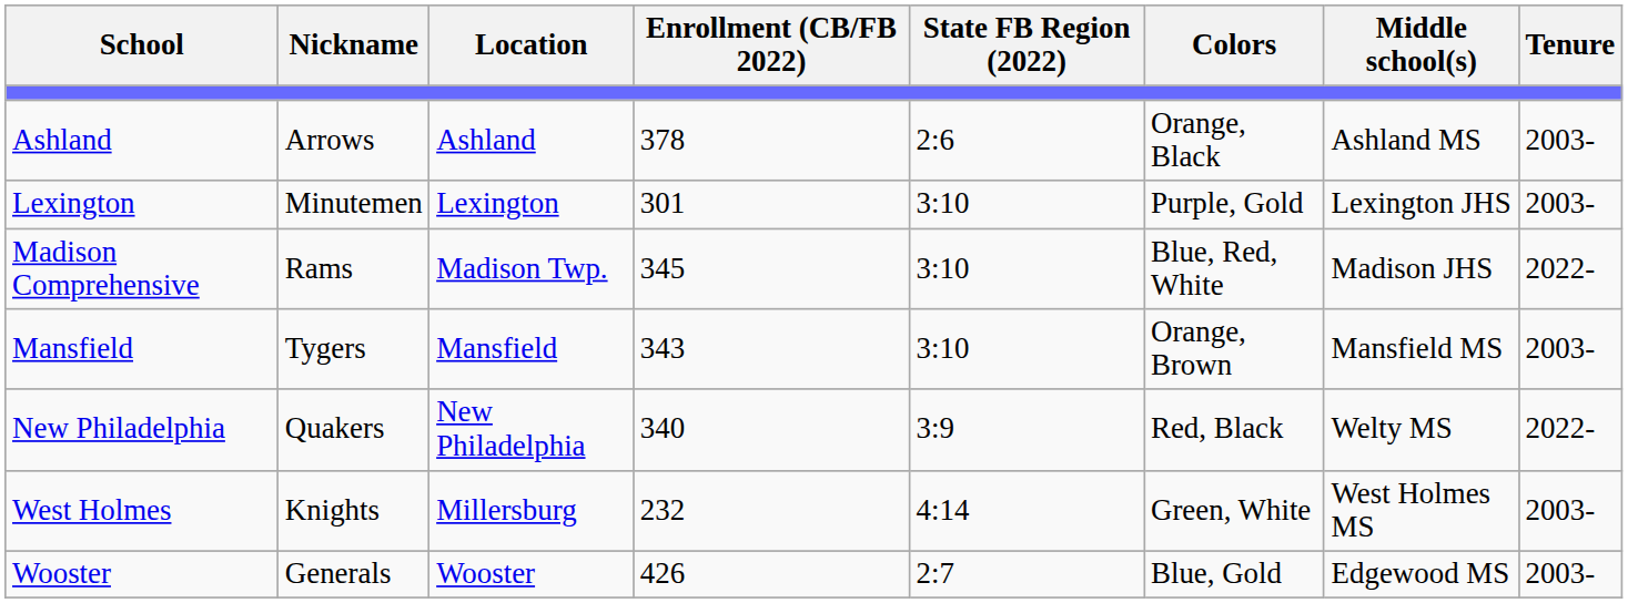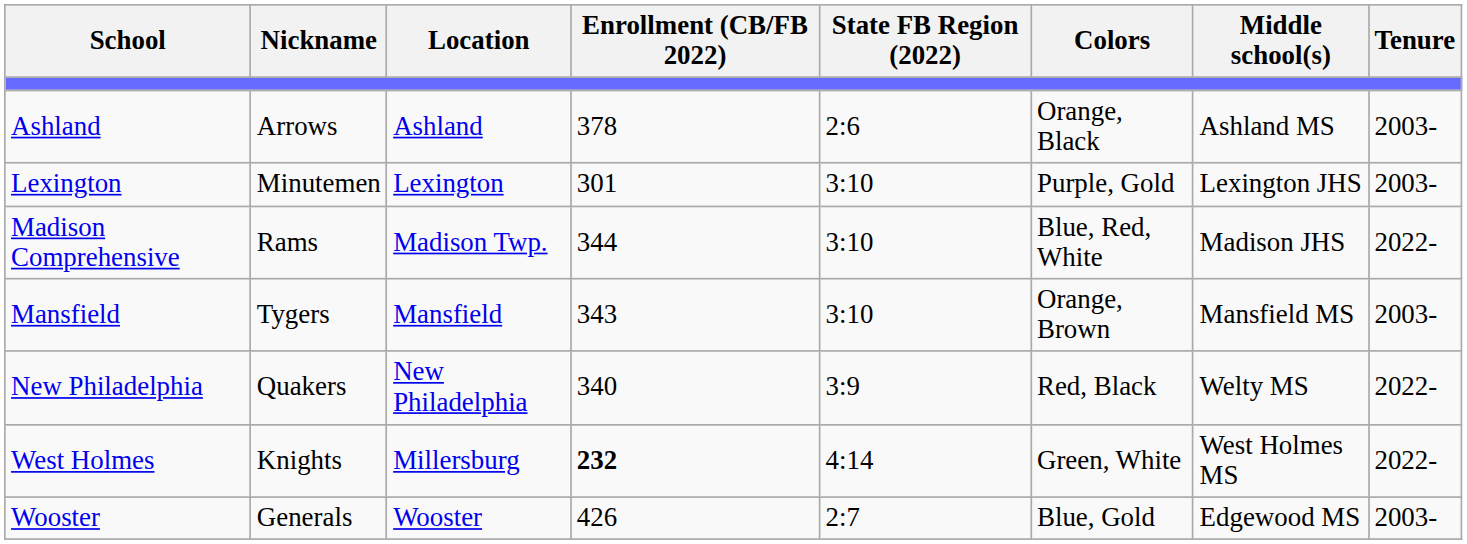 <table class="wikitable sortable">
 <tr>
 <th>School</th>
 <th>Nickname</th>
 <th>Location</th>
 <th>Enrollment (CB/FB 2022)</th>
 <th>State FB Region (2022)</th>
 <th>Colors</th>
 <th>Middle school(s)</th>
 <th>Tenure</th>
 </tr>
 <tr>
 <th colspan="8" style="background:#676AFE;"></th>
 </tr>
 <tr>
 <td><a href='#'>Ashland</a></td>
 <td>Arrows</td>
 <td><a href='#'>Ashland</a></td>
 <td>378</td>
 <td>2:6</td>
 <td>Orange, Black <br> </td>
 <td>Ashland MS</td>
 <td>2003-</td>
 </tr>
 <tr>
 <td><a href='#'>Lexington</a></td>
 <td>Minutemen</td>
 <td><a href='#'>Lexington</a></td>
 <td>301</td>
 <td>3:10</td>
 <td>Purple, Gold<br> </td>
 <td>Lexington JHS</td>
 <td>2003-</td>
 </tr>
 <tr>
 <td><a href='#'>Madison Comprehensive</a></td>
 <td>Rams</td>
 <td><a href='#'>Madison Twp.</a></td>
-<td>345</td>
+<td>344</td>
 <td>3:10</td>
 <td>Blue, Red, White<br>   </td>
 <td>Madison JHS</td>
 <td>2022-</td>
 </tr>
 <tr>
 <td><a href='#'>Mansfield</a></td>
 <td>Tygers</td>
 <td><a href='#'>Mansfield</a></td>
 <td>343</td>
 <td>3:10</td>
 <td>Orange, Brown<br>  </td>
 <td>Mansfield MS</td>
 <td>2003-</td>
 </tr>
 <tr>
 <td><a href='#'>New Philadelphia</a></td>
 <td>Quakers</td>
 <td><a href='#'>New Philadelphia</a></td>
 <td>340</td>
 <td>3:9</td>
 <td>Red, Black <br> </td>
 <td>Welty MS</td>
 <td>2022-</td>
 </tr>
 <tr>
 <td><a href='#'>West Holmes</a></td>
 <td>Knights</td>
 <td><a href='#'>Millersburg</a></td>
-<td>232</td>
+<td><strong>232</strong></td>
 <td>4:14</td>
 <td>Green, White<br>  </td>
 <td>West Holmes MS</td>
-<td>2003-</td>
+<td>2022-</td>
 </tr>
 <tr>
 <td><a href='#'>Wooster</a></td>
 <td>Generals</td>
 <td><a href='#'>Wooster</a></td>
 <td>426</td>
 <td>2:7</td>
 <td>Blue, Gold <br>  </td>
 <td>Edgewood MS</td>
 <td>2003-</td>
 </tr>
 </table>
